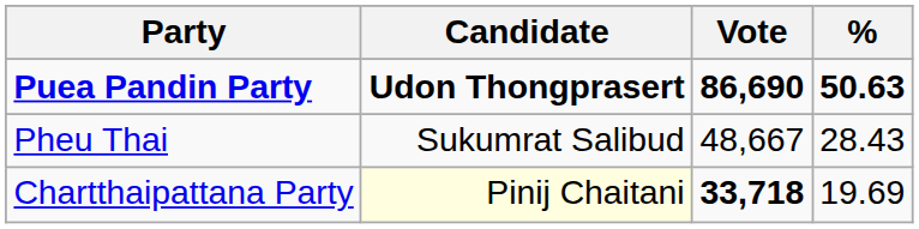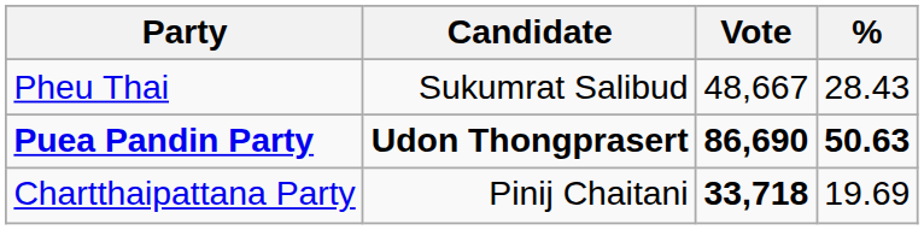 <table class="wikitable" style="text-align:right">
 <tr>
 <th>Party</th>
 <th>Candidate</th>
 <th>Vote</th>
 <th>%</th>
 </tr>
 <tr>
+<td align="left"><a href='#'>Pheu Thai</a></td>
+<td>Sukumrat Salibud</td>
+<td>48,667</td>
+<td>28.43</td>
+</tr>
+<tr>
 <td align="left"><strong><a href='#'>Puea Pandin Party</a></strong></td>
 <td><strong>Udon Thongprasert</strong></td>
 <td><strong>86,690</strong></td>
 <td><strong>50.63</strong></td>
 </tr>
 <tr>
-<td align="left"><a href='#'>Pheu Thai</a></td>
-<td>Sukumrat Salibud</td>
-<td>48,667</td>
-<td>28.43</td>
-</tr>
-<tr>
 <td align="left"><a href='#'>Chartthaipattana Party</a></td>
-<td style="background: lightyellow;">Pinij Chaitani</td>
+<td>Pinij Chaitani</td>
 <td><strong>33,718</strong></td>
 <td>19.69</td>
 </tr>
 </table>
